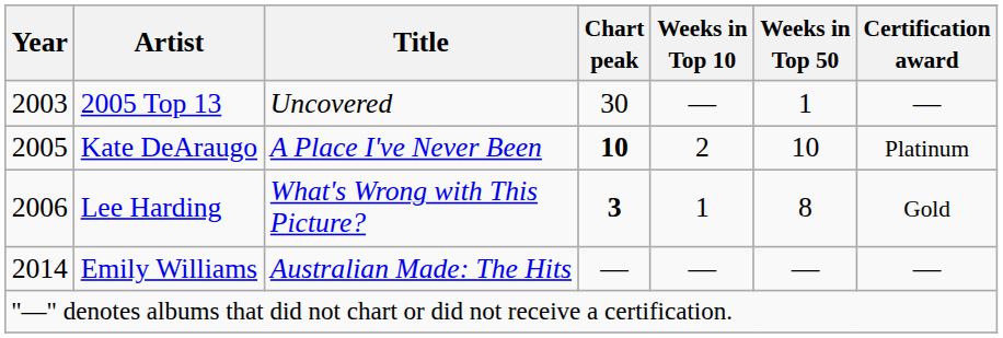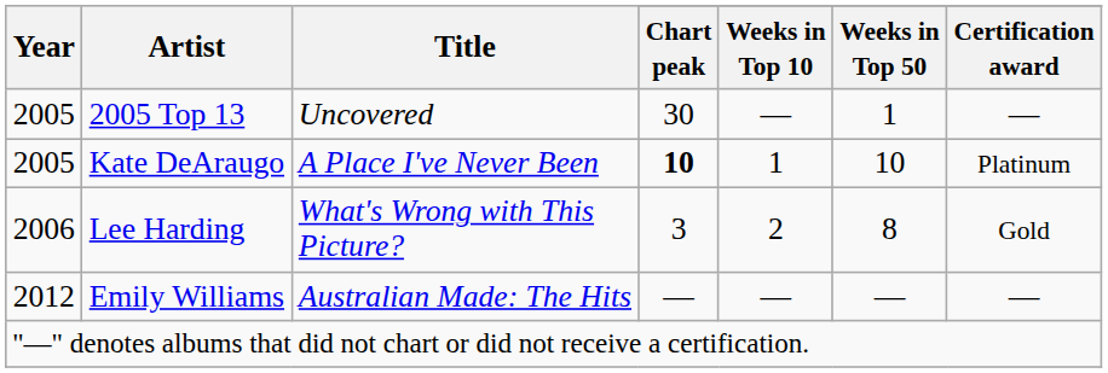 <table class="wikitable">
 <tr>
 <th rowspan="2">Year</th>
 <th rowspan="2">Artist</th>
 <th rowspan="2">Title</th>
 </tr>
 <tr>
 <th><small>Chart<br>peak</small></th>
 <th><small>Weeks in<br>Top 10</small></th>
 <th><small>Weeks in<br>Top 50</small></th>
 <th><small>Certification<br>award</small></th>
 </tr>
 <tr>
-<td>2003</td>
+<td>2005</td>
 <td><a href='#'>2005 Top 13</a></td>
 <td><em>Uncovered</em></td>
 <td style="text-align:center;">30</td>
 <td style="text-align:center;">—</td>
 <td style="text-align:center;">1</td>
 <td style="text-align:center;">—</td>
 </tr>
 <tr>
 <td>2005</td>
 <td><a href='#'>Kate DeAraugo</a></td>
 <td><em><a href='#'>A Place I've Never Been</a></em></td>
 <td style="text-align:center;"><strong>10</strong></td>
-<td style="text-align:center;">2</td>
+<td style="text-align:center;">1</td>
 <td style="text-align:center;">10</td>
 <td style="text-align:center;"><small>Platinum</small></td>
 </tr>
 <tr>
 <td>2006</td>
 <td><a href='#'>Lee Harding</a></td>
 <td><em><a href='#'>What's Wrong with This <br>Picture?</a></em></td>
-<td style="text-align:center;"><strong>3</strong></td>
-<td style="text-align:center;">1</td>
+<td style="text-align:center;">3</td>
+<td style="text-align:center;">2</td>
 <td style="text-align:center;">8</td>
 <td style="text-align:center;"><small>Gold</small></td>
 </tr>
 <tr>
-<td>2014</td>
+<td>2012</td>
 <td><a href='#'>Emily Williams</a></td>
 <td><em><a href='#'>Australian Made: The Hits</a></em></td>
 <td style="text-align:center;">—</td>
 <td style="text-align:center;">—</td>
 <td style="text-align:center;">—</td>
 <td style="text-align:center;">—</td>
 </tr>
 <tr>
 <td colspan="7" style="font-size:90%" style="text-align:center;">"—" denotes albums that did not chart or did not receive a certification.</td>
 </tr>
 </table>
